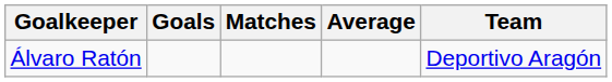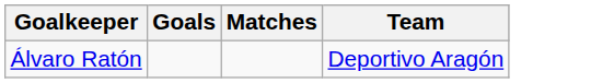 <table class="wikitable sortable" class="wikitable">
 <tr style="background:#ccc; text-align:center;">
 <th>Goalkeeper</th>
 <th>Goals</th>
 <th>Matches</th>
-<th>Average</th>
 <th>Team</th>
 </tr>
 <tr>
 <td> <a href='#'>Álvaro Ratón</a></td>
 <td></td>
 <td></td>
-<td></td>
 <td><a href='#'>Deportivo Aragón</a></td>
 </tr>
 </table>
